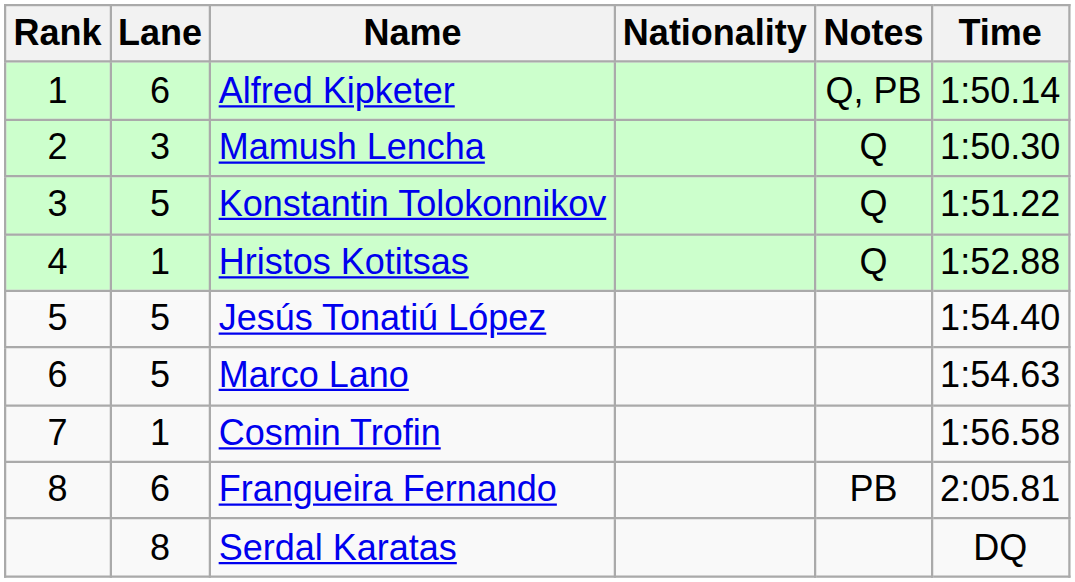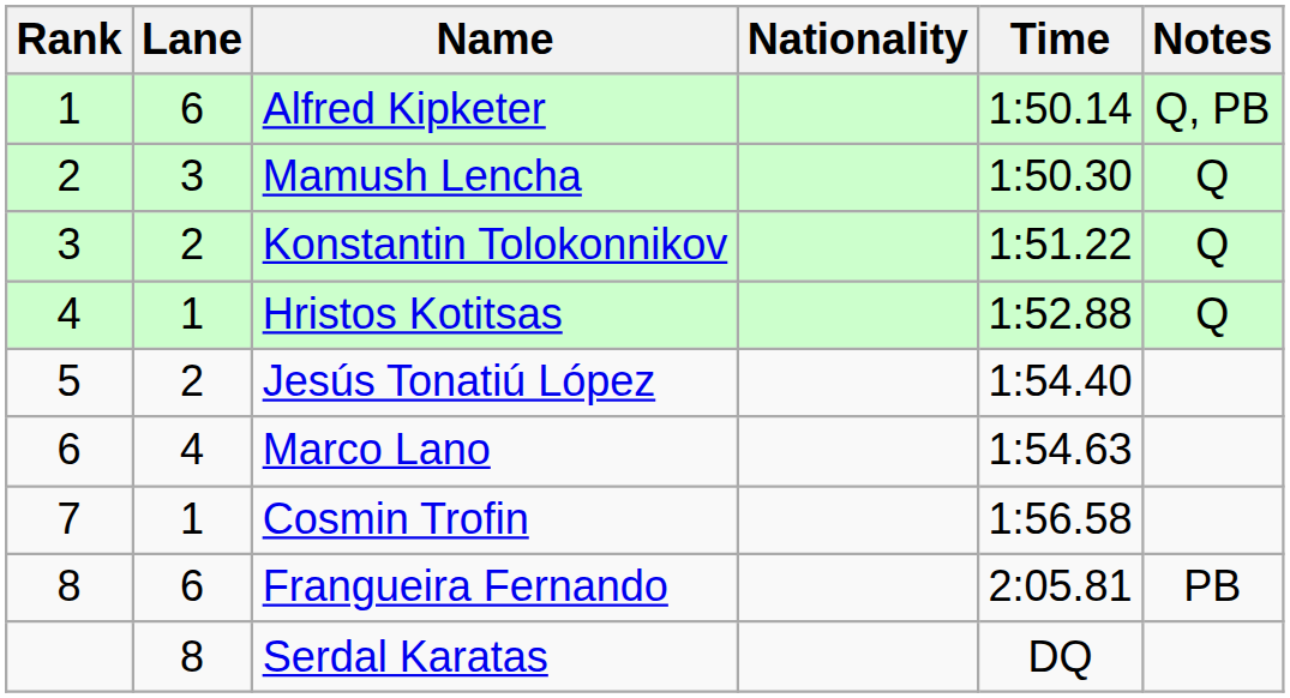 <table class="wikitable sortable" style="text-align:center">
 <tr>
 <th>Rank</th>
 <th>Lane</th>
 <th>Name</th>
 <th>Nationality</th>
+<th>Time</th>
 <th>Notes</th>
-<th>Time</th>
 </tr>
 <tr bgcolor=ccffcc>
 <td>1</td>
 <td>6</td>
 <td align=left><a href='#'>Alfred Kipketer</a></td>
 <td align=left></td>
+<td>1:50.14</td>
 <td>Q, PB</td>
-<td>1:50.14</td>
 </tr>
 <tr bgcolor=ccffcc>
 <td>2</td>
 <td>3</td>
 <td align=left><a href='#'>Mamush Lencha</a></td>
 <td align=left></td>
+<td>1:50.30</td>
 <td>Q</td>
-<td>1:50.30</td>
 </tr>
 <tr bgcolor=ccffcc>
 <td>3</td>
-<td>5</td>
+<td>2</td>
 <td align=left><a href='#'>Konstantin Tolokonnikov</a></td>
 <td align=left></td>
+<td>1:51.22</td>
 <td>Q</td>
-<td>1:51.22</td>
 </tr>
 <tr bgcolor=ccffcc>
 <td>4</td>
 <td>1</td>
 <td align=left><a href='#'>Hristos Kotitsas</a></td>
 <td align=left></td>
+<td>1:52.88</td>
 <td>Q</td>
-<td>1:52.88</td>
 </tr>
 <tr>
 <td>5</td>
-<td>5</td>
+<td>2</td>
 <td align=left><a href='#'>Jesús Tonatiú López</a></td>
 <td align=left></td>
+<td>1:54.40</td>
 <td></td>
-<td>1:54.40</td>
 </tr>
 <tr>
 <td>6</td>
-<td>5</td>
+<td>4</td>
 <td align=left><a href='#'>Marco Lano</a></td>
 <td align=left></td>
+<td>1:54.63</td>
 <td></td>
-<td>1:54.63</td>
 </tr>
 <tr>
 <td>7</td>
 <td>1</td>
 <td align=left><a href='#'>Cosmin Trofin</a></td>
 <td align=left></td>
+<td>1:56.58</td>
 <td></td>
-<td>1:56.58</td>
 </tr>
 <tr>
 <td>8</td>
 <td>6</td>
 <td align=left><a href='#'>Frangueira Fernando</a></td>
 <td align=left></td>
+<td>2:05.81</td>
 <td>PB</td>
-<td>2:05.81</td>
 </tr>
 <tr>
 <td> </td>
 <td>8</td>
 <td align=left><a href='#'>Serdal Karatas</a></td>
 <td align=left></td>
+<td>DQ</td>
 <td></td>
-<td>DQ</td>
 </tr>
 </table>
